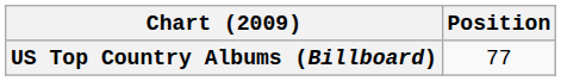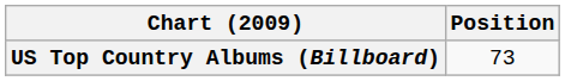 <table class="wikitable plainrowheaders" style="text-align:center">
 <tr>
 <th scope="col">Chart (2009)</th>
 <th scope="col">Position</th>
 </tr>
 <tr>
 <th scope="row">US Top Country Albums (<em>Billboard</em>)</th>
-<td>77</td>
+<td>73</td>
 </tr>
 </table>
